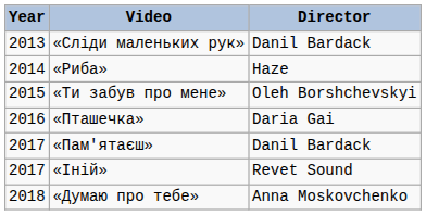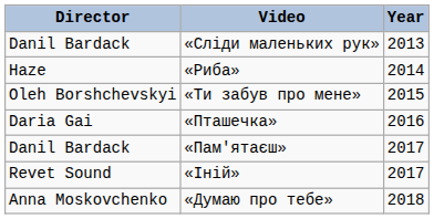 <table class="wikitable" style="font-size: 90%;">
 <tr>
+<th style="background:#B0C4DE;">Director</th>
+<th style="background:#B0C4DE;">Video</th>
 <th style="background:#B0C4DE;">Year</th>
-<th style="background:#B0C4DE;">Video</th>
-<th style="background:#B0C4DE;">Director</th>
 </tr>
 <tr>
+<td>Danil Bardack</td>
+<td>«Сліди маленьких рук»</td>
 <td>2013</td>
-<td>«Сліди маленьких рук»</td>
-<td>Danil Bardack</td>
 </tr>
 <tr>
+<td>Haze</td>
+<td>«Риба»</td>
 <td>2014</td>
-<td>«Риба»</td>
-<td>Haze</td>
 </tr>
 <tr>
+<td>Oleh Borshchevskyi</td>
+<td>«Ти забув про мене»</td>
 <td>2015</td>
-<td>«Ти забув про мене»</td>
-<td>Oleh Borshchevskyi</td>
 </tr>
 <tr>
+<td>Daria Gai</td>
+<td>«Пташечка»</td>
 <td>2016</td>
-<td>«Пташечка»</td>
-<td>Daria Gai</td>
 </tr>
 <tr>
+<td>Danil Bardack</td>
+<td>«Пам'ятаєш»</td>
 <td>2017</td>
-<td>«Пам'ятаєш»</td>
-<td>Danil Bardack</td>
 </tr>
 <tr>
+<td>Revet Sound</td>
+<td>«Іній»</td>
 <td>2017</td>
-<td>«Іній»</td>
-<td>Revet Sound</td>
 </tr>
 <tr>
+<td>Anna Moskovchenko</td>
+<td>«Думаю про тебе»</td>
 <td>2018</td>
-<td>«Думаю про тебе»</td>
-<td>Anna Moskovchenko</td>
 </tr>
 </table>
